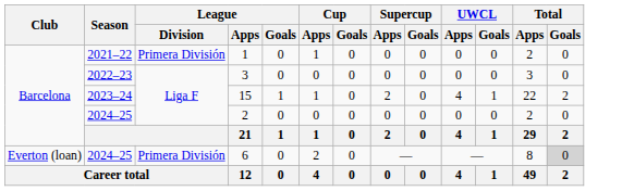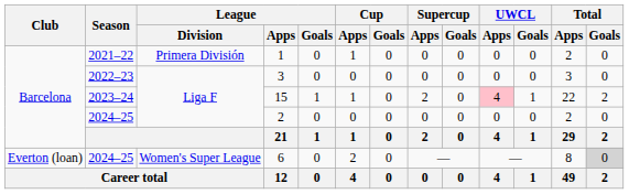 <table class="wikitable" style="text-align:center">
 <tr>
 <th rowspan="2">Club</th>
 <th rowspan="2">Season</th>
 <th colspan="3">League</th>
 <th colspan="2">Cup</th>
 <th colspan="2">Supercup</th>
 <th colspan="2"><a href='#'>UWCL</a></th>
 <th colspan="2">Total</th>
 </tr>
 <tr>
 <th>Division</th>
 <th>Apps</th>
 <th>Goals</th>
 <th>Apps</th>
 <th>Goals</th>
 <th>Apps</th>
 <th>Goals</th>
 <th>Apps</th>
 <th>Goals</th>
 <th>Apps</th>
 <th>Goals</th>
 </tr>
 <tr>
 <td rowspan="5"><a href='#'>Barcelona</a></td>
 <td><a href='#'>2021–22</a></td>
 <td><a href='#'>Primera División</a></td>
 <td>1</td>
 <td>0</td>
 <td>1</td>
 <td>0</td>
 <td>0</td>
 <td>0</td>
 <td>0</td>
 <td>0</td>
 <td>2</td>
 <td>0</td>
 </tr>
 <tr>
 <td><a href='#'>2022–23</a></td>
 <td rowspan="3"><a href='#'>Liga F</a></td>
 <td>3</td>
 <td>0</td>
 <td>0</td>
 <td>0</td>
 <td>0</td>
 <td>0</td>
 <td>0</td>
 <td>0</td>
 <td>3</td>
 <td>0</td>
 </tr>
 <tr>
 <td><a href='#'>2023–24</a></td>
 <td>15</td>
 <td>1</td>
 <td>1</td>
 <td>0</td>
 <td>2</td>
 <td>0</td>
-<td>4</td>
+<td style="background: pink;">4</td>
 <td>1</td>
 <td>22</td>
 <td>2</td>
 </tr>
 <tr>
 <td><a href='#'>2024–25</a></td>
 <td>2</td>
 <td>0</td>
 <td>0</td>
 <td>0</td>
 <td>0</td>
 <td>0</td>
 <td>0</td>
 <td>0</td>
 <td>2</td>
 <td>0</td>
 </tr>
 <tr>
 <th colspan="2"></th>
 <th>21</th>
 <th>1</th>
 <th>1</th>
 <th>0</th>
 <th>2</th>
 <th>0</th>
 <th>4</th>
 <th>1</th>
 <th>29</th>
 <th>2</th>
 </tr>
 <tr>
 <td><a href='#'>Everton</a> (loan)</td>
 <td><a href='#'>2024–25</a></td>
-<td><a href='#'>Primera División</a></td>
+<td><a href='#'>Women's Super League</a></td>
 <td>6</td>
 <td>0</td>
 <td>2</td>
 <td>0</td>
 <td colspan="2">—</td>
 <td colspan="2">—</td>
 <td>8</td>
 <td style="background: lightgrey;">0</td>
 </tr>
 <tr>
 <th colspan="3">Career total</th>
 <th>12</th>
 <th>0</th>
 <th>4</th>
 <th>0</th>
 <th>0</th>
 <th>0</th>
 <th>4</th>
 <th>1</th>
 <th>49</th>
 <th>2</th>
 </tr>
 </table>
